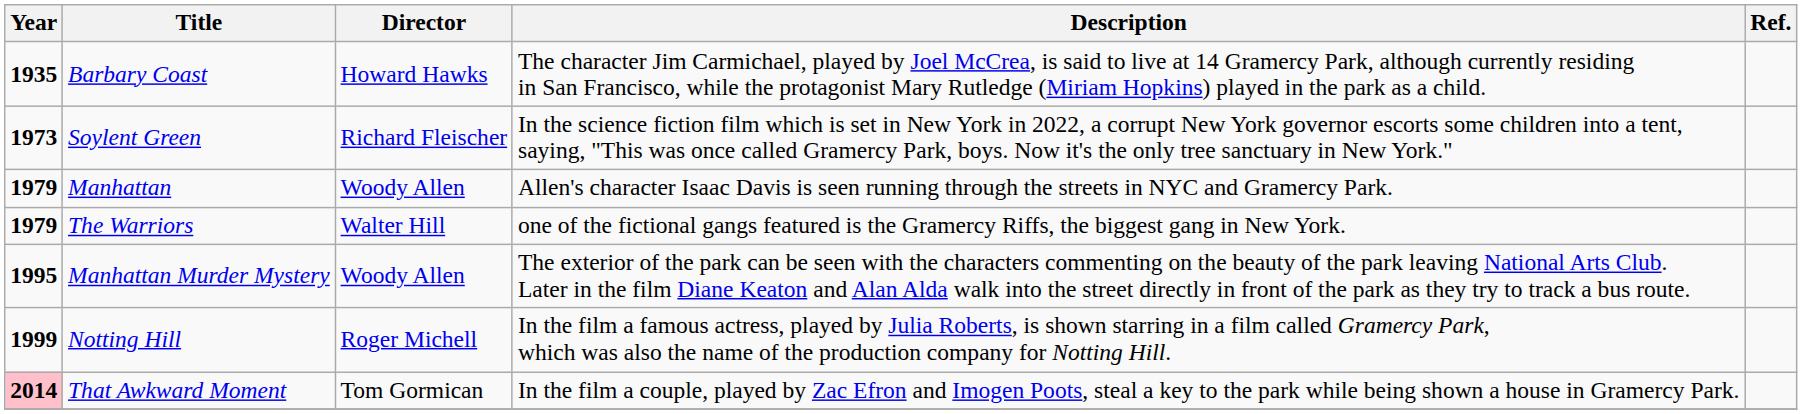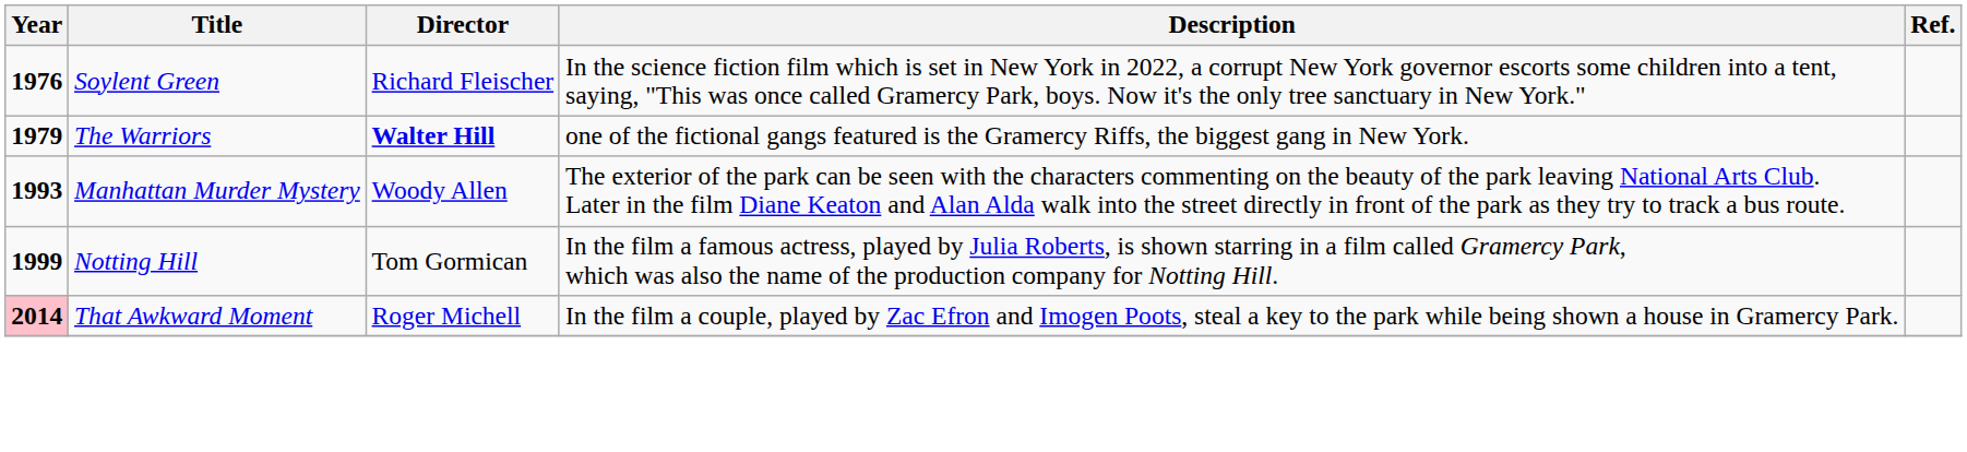 <table class="wikitable">
 <tr>
 <th>Year</th>
 <th>Title</th>
 <th>Director</th>
 <th>Description</th>
 <th class="unsortable">Ref.</th>
 </tr>
 <tr>
-<td><strong>1935</strong></td>
-<td><em><a href='#'>Barbary Coast</a></em></td>
-<td><a href='#'>Howard Hawks</a></td>
-<td>The character Jim Carmichael, played by <a href='#'>Joel McCrea</a>, is said to live at 14 Gramercy Park, although currently residing <br> in San Francisco, while the protagonist Mary Rutledge (<a href='#'>Miriam Hopkins</a>) played in the park as a child.</td>
-<td></td>
-</tr>
-<tr>
-<td><strong>1973</strong></td>
+<td><strong>1976</strong></td>
 <td><em><a href='#'>Soylent Green</a></em></td>
 <td><a href='#'>Richard Fleischer</a></td>
 <td>In the science fiction film which is set in New York in 2022, a corrupt New York governor escorts some children into a tent, <br> saying, "This was once called Gramercy Park, boys. Now it's the only tree sanctuary in New York."</td>
 <td></td>
 </tr>
 <tr>
 <td><strong>1979</strong></td>
-<td><em><a href='#'>Manhattan</a></em></td>
-<td><a href='#'>Woody Allen</a></td>
-<td>Allen's character Isaac Davis is seen running through the streets in NYC and Gramercy Park.</td>
-<td></td>
-</tr>
-<tr>
-<td><strong>1979</strong></td>
 <td><em><a href='#'>The Warriors</a></em></td>
-<td><a href='#'>Walter Hill</a></td>
+<td><strong><a href='#'>Walter Hill</a></strong></td>
 <td>one of the fictional gangs featured is the Gramercy Riffs, the biggest gang in New York.</td>
 <td></td>
 </tr>
 <tr>
-<td><strong>1995</strong></td>
+<td><strong>1993</strong></td>
 <td><em><a href='#'>Manhattan Murder Mystery</a></em></td>
 <td><a href='#'>Woody Allen</a></td>
 <td>The exterior of the park can be seen with the characters commenting on the beauty of the park leaving <a href='#'>National Arts Club</a>. <br> Later in the film <a href='#'>Diane Keaton</a> and <a href='#'>Alan Alda</a> walk into the street directly in front of the park as they try to track a bus route.</td>
 <td></td>
 </tr>
 <tr>
 <td><strong>1999</strong></td>
 <td><em><a href='#'>Notting Hill</a></em></td>
-<td><a href='#'>Roger Michell</a></td>
+<td>Tom Gormican</td>
 <td>In the film a famous actress, played by <a href='#'>Julia Roberts</a>, is shown starring in a film called <em>Gramercy Park</em>, <br> which was also the name of the production company for <em>Notting Hill</em>.</td>
 <td></td>
 </tr>
 <tr>
 <td style="background: pink;"><strong>2014</strong></td>
 <td><em><a href='#'>That Awkward Moment</a></em></td>
-<td>Tom Gormican</td>
+<td><a href='#'>Roger Michell</a></td>
 <td>In the film a couple, played by <a href='#'>Zac Efron</a> and <a href='#'>Imogen Poots</a>, steal a key to the park while being shown a house in Gramercy Park.</td>
 <td></td>
 </tr>
 <tr>
 </tr>
 </table>
